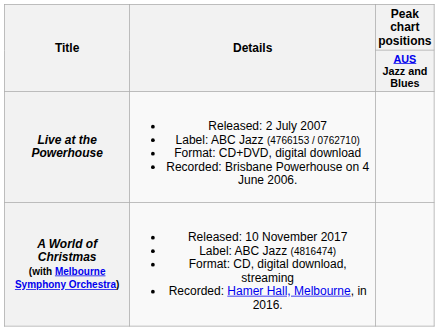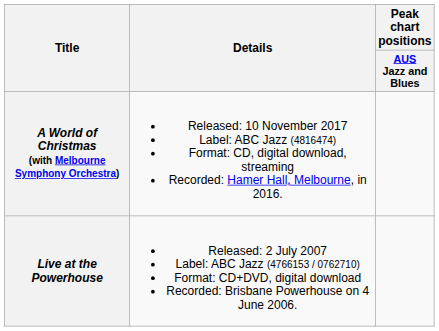 <table class="wikitable plainrowheaders" style="text-align:center;" border="1">
 <tr>
 <th scope="col" rowspan="2" style="width:10em;">Title</th>
 <th scope="col" rowspan="2" style="width:20em;">Details</th>
 <th scope="col" colspan="1">Peak chart positions</th>
 </tr>
 <tr>
 <th scope="col" style="width:3em;font-size:90%;"><a href='#'>AUS</a><br>Jazz and Blues<br></th>
 </tr>
 <tr>
+<th scope="row"><em>A World of Christmas</em><br><small>(with <a href='#'>Melbourne Symphony Orchestra</a>)</small></th>
+<td><br><ul><li>Released: 10 November 2017</li><li>Label: ABC Jazz <small>(4816474)</small></li><li>Format: CD, digital download, streaming</li><li>Recorded: <a href='#'>Hamer Hall, Melbourne</a>, in 2016.</li></ul></td>
+<td></td>
+</tr>
+<tr>
 <th scope="row"><em>Live at the Powerhouse</em></th>
 <td><br><ul><li>Released: 2 July 2007</li><li>Label: ABC Jazz <small>(4766153 / 0762710)</small></li><li>Format: CD+DVD, digital download</li><li>Recorded: Brisbane Powerhouse on 4 June 2006.</li></ul></td>
 <td></td>
 </tr>
-<tr>
-<th scope="row"><em>A World of Christmas</em><br><small>(with <a href='#'>Melbourne Symphony Orchestra</a>)</small></th>
-<td><br><ul><li>Released: 10 November 2017</li><li>Label: ABC Jazz <small>(4816474)</small></li><li>Format: CD, digital download, streaming</li><li>Recorded: <a href='#'>Hamer Hall, Melbourne</a>, in 2016.</li></ul></td>
-<td></td>
-</tr>
 </table>
